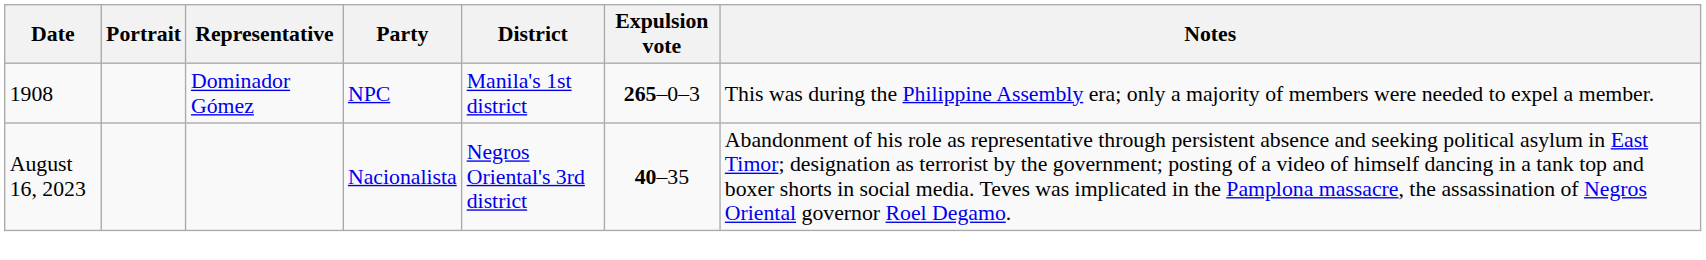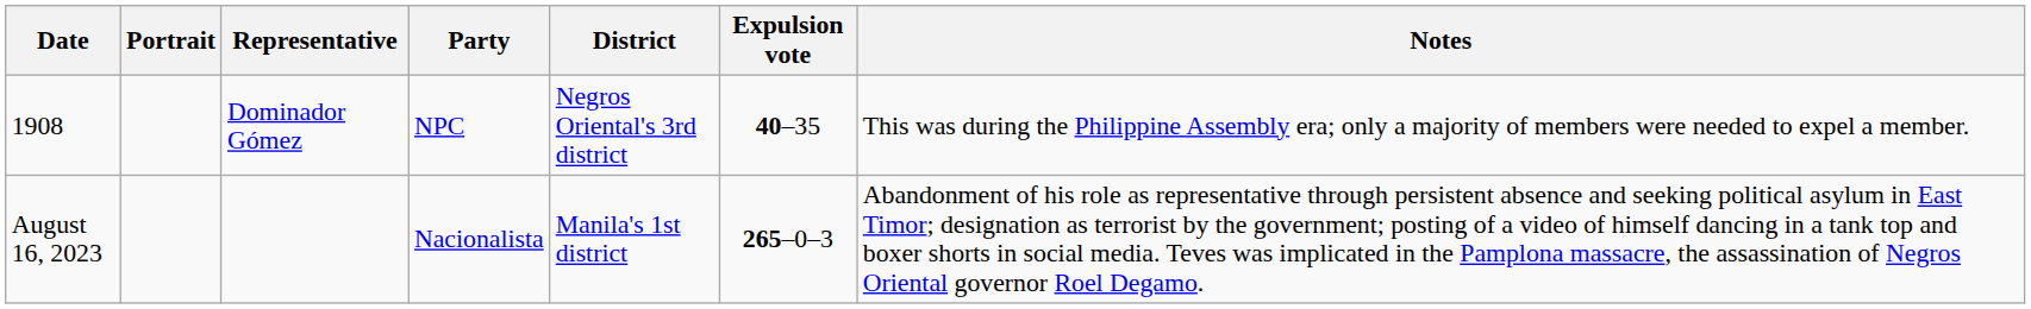 <table class="wikitable sortable">
 <tr>
 <th>Date</th>
 <th>Portrait</th>
 <th>Representative</th>
 <th>Party</th>
 <th>District</th>
 <th>Expulsion vote</th>
 <th class=unsortable>Notes</th>
 </tr>
 <tr>
 <td>1908</td>
 <td></td>
 <td><a href='#'>Dominador Gómez</a></td>
 <td><a href='#'>NPC</a></td>
-<td><a href='#'>Manila's 1st district</a></td>
-<td align=center><strong>265</strong>–0–3</td>
+<td><a href='#'>Negros Oriental's 3rd district</a></td>
+<td align=center><strong>40</strong>–35</td>
 <td>This was during the <a href='#'>Philippine Assembly</a> era; only a majority of members were needed to expel a member.</td>
 </tr>
 <tr>
 <td>August 16, 2023</td>
 <td></td>
 <td></td>
 <td><a href='#'>Nacionalista</a></td>
-<td><a href='#'>Negros Oriental's 3rd district</a></td>
-<td align=center><strong>40</strong>–35</td>
+<td><a href='#'>Manila's 1st district</a></td>
+<td align=center><strong>265</strong>–0–3</td>
 <td>Abandonment of his role as representative through persistent absence and seeking political asylum in <a href='#'>East Timor</a>; designation as terrorist by the government; posting of a video of himself dancing in a tank top and boxer shorts in social media. Teves was implicated in the <a href='#'>Pamplona massacre</a>, the  assassination of <a href='#'>Negros Oriental</a> governor <a href='#'>Roel Degamo</a>.</td>
 </tr>
 </table>
